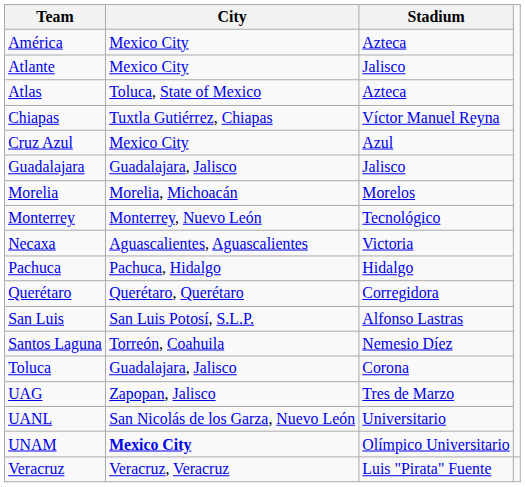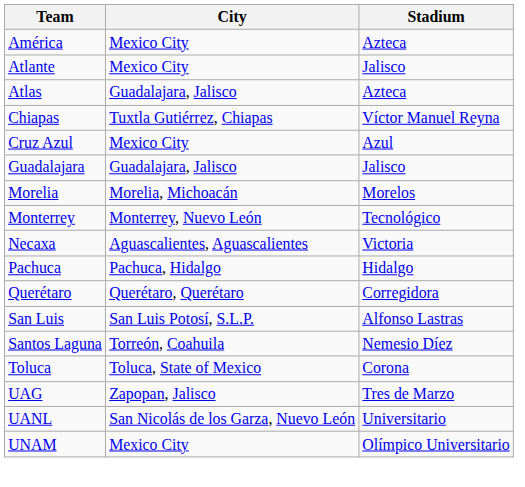 <table class="wikitable" class="toccolours sortable">
 <tr>
 <th>Team</th>
 <th>City</th>
 <th>Stadium</th>
 </tr>
 <tr>
 <td><a href='#'>América</a></td>
 <td><a href='#'>Mexico City</a></td>
 <td><a href='#'>Azteca</a></td>
 </tr>
 <tr>
 <td><a href='#'>Atlante</a></td>
 <td><a href='#'>Mexico City</a></td>
 <td><a href='#'>Jalisco</a></td>
 </tr>
 <tr>
 <td><a href='#'>Atlas</a></td>
-<td><a href='#'>Toluca</a>, <a href='#'>State of Mexico</a></td>
+<td><a href='#'>Guadalajara</a>, <a href='#'>Jalisco</a></td>
 <td><a href='#'>Azteca</a></td>
 </tr>
 <tr>
 <td><a href='#'>Chiapas</a></td>
 <td><a href='#'>Tuxtla Gutiérrez</a>, <a href='#'>Chiapas</a></td>
 <td><a href='#'>Víctor Manuel Reyna</a></td>
 </tr>
 <tr>
 <td><a href='#'>Cruz Azul</a></td>
 <td><a href='#'>Mexico City</a></td>
 <td><a href='#'>Azul</a></td>
 </tr>
 <tr>
 <td><a href='#'>Guadalajara</a></td>
 <td><a href='#'>Guadalajara</a>, <a href='#'>Jalisco</a></td>
 <td><a href='#'>Jalisco</a></td>
 </tr>
 <tr>
 <td><a href='#'>Morelia</a></td>
 <td><a href='#'>Morelia</a>, <a href='#'>Michoacán</a></td>
 <td><a href='#'>Morelos</a></td>
 </tr>
 <tr>
 <td><a href='#'>Monterrey</a></td>
 <td><a href='#'>Monterrey</a>, <a href='#'>Nuevo León</a></td>
 <td><a href='#'>Tecnológico</a></td>
 </tr>
 <tr>
 <td><a href='#'>Necaxa</a></td>
 <td><a href='#'>Aguascalientes</a>, <a href='#'>Aguascalientes</a></td>
 <td><a href='#'>Victoria</a></td>
 </tr>
 <tr>
 <td><a href='#'>Pachuca</a></td>
 <td><a href='#'>Pachuca</a>, <a href='#'>Hidalgo</a></td>
 <td><a href='#'>Hidalgo</a></td>
 </tr>
 <tr>
 <td><a href='#'>Querétaro</a></td>
 <td><a href='#'>Querétaro</a>, <a href='#'>Querétaro</a></td>
 <td><a href='#'>Corregidora</a></td>
 </tr>
 <tr>
 <td><a href='#'>San Luis</a></td>
 <td><a href='#'>San Luis Potosí</a>, <a href='#'>S.L.P.</a></td>
 <td><a href='#'>Alfonso Lastras</a></td>
 </tr>
 <tr>
 <td><a href='#'>Santos Laguna</a></td>
 <td><a href='#'>Torreón</a>, <a href='#'>Coahuila</a></td>
 <td><a href='#'>Nemesio Díez</a></td>
 </tr>
 <tr>
 <td><a href='#'>Toluca</a></td>
-<td><a href='#'>Guadalajara</a>, <a href='#'>Jalisco</a></td>
+<td><a href='#'>Toluca</a>, <a href='#'>State of Mexico</a></td>
 <td><a href='#'>Corona</a></td>
 </tr>
 <tr>
 <td><a href='#'>UAG</a></td>
 <td><a href='#'>Zapopan</a>, <a href='#'>Jalisco</a></td>
 <td><a href='#'>Tres de Marzo</a></td>
 </tr>
 <tr>
 <td><a href='#'>UANL</a></td>
 <td><a href='#'>San Nicolás de los Garza</a>, <a href='#'>Nuevo León</a></td>
 <td><a href='#'>Universitario</a></td>
 </tr>
 <tr>
 <td><a href='#'>UNAM</a></td>
-<td><strong><a href='#'>Mexico City</a></strong></td>
+<td><a href='#'>Mexico City</a></td>
 <td><a href='#'>Olímpico Universitario</a></td>
 </tr>
-<tr>
-<td><a href='#'>Veracruz</a></td>
-<td><a href='#'>Veracruz</a>, <a href='#'>Veracruz</a></td>
-<td><a href='#'>Luis "Pirata" Fuente</a></td>
-<td></td>
-</tr>
 </table>
